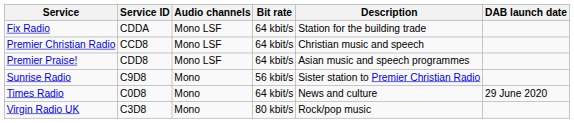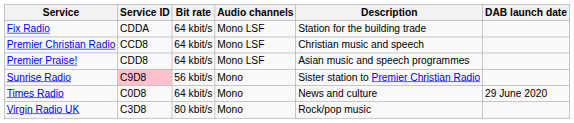 <table class="wikitable sortable">
 <tr>
 <th>Service</th>
 <th>Service ID</th>
+<th>Bit rate</th>
 <th>Audio channels</th>
-<th>Bit rate</th>
 <th>Description</th>
 <th>DAB launch date</th>
 </tr>
 <tr>
 <td><a href='#'>Fix Radio</a></td>
 <td>CDDA</td>
+<td>64 kbit/s</td>
 <td>Mono LSF</td>
-<td>64 kbit/s</td>
 <td>Station for the building trade</td>
 <td></td>
 </tr>
 <tr>
 <td><a href='#'>Premier Christian Radio</a></td>
 <td>CCD8</td>
+<td>64 kbit/s</td>
 <td>Mono LSF</td>
-<td>64 kbit/s</td>
 <td>Christian music and speech</td>
 <td></td>
 </tr>
 <tr>
 <td><a href='#'>Premier Praise!</a></td>
 <td>CDD8</td>
+<td>64 kbit/s</td>
 <td>Mono LSF</td>
-<td>64 kbit/s</td>
 <td>Asian music and speech programmes</td>
 <td></td>
 </tr>
 <tr>
 <td><a href='#'>Sunrise Radio</a></td>
-<td>C9D8</td>
+<td style="background: pink;">C9D8</td>
+<td>56 kbit/s</td>
 <td>Mono</td>
-<td>56 kbit/s</td>
 <td>Sister station to <a href='#'>Premier Christian Radio</a></td>
 <td></td>
 </tr>
 <tr>
 <td><a href='#'>Times Radio</a></td>
 <td>C0D8</td>
+<td>64 kbit/s</td>
 <td>Mono</td>
-<td>64 kbit/s</td>
 <td>News and culture</td>
 <td>29 June 2020</td>
 </tr>
 <tr>
 <td><a href='#'>Virgin Radio UK</a></td>
 <td>C3D8</td>
+<td>80 kbit/s</td>
 <td>Mono</td>
-<td>80 kbit/s</td>
 <td>Rock/pop music</td>
 <td></td>
 </tr>
 </table>
